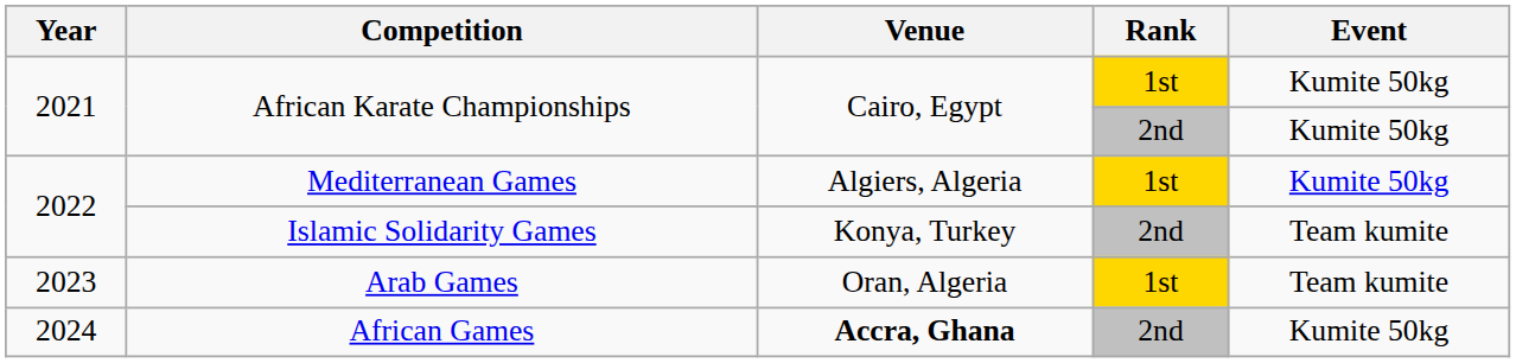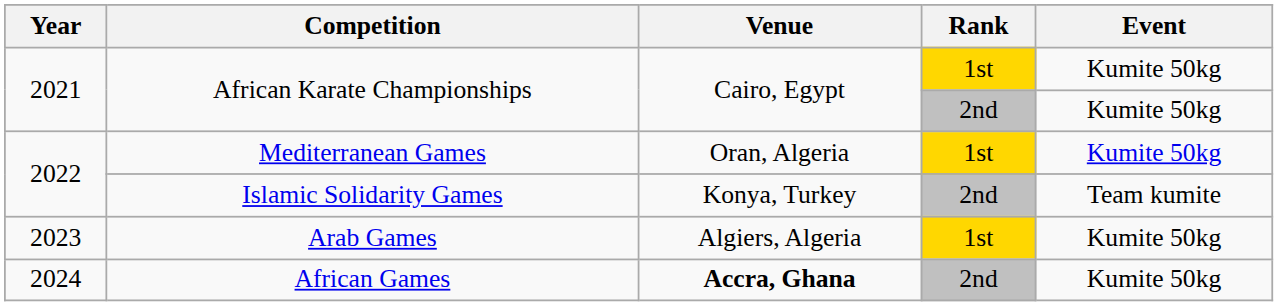 <table class="wikitable sortable" width=45% style="font-size:90%; text-align:center;">
 <tr>
 <th>Year</th>
 <th>Competition</th>
 <th>Venue</th>
 <th>Rank</th>
 <th>Event</th>
 </tr>
 <tr>
 <td rowspan=2>2021</td>
 <td rowspan=2>African Karate Championships</td>
 <td rowspan=2>Cairo, Egypt</td>
 <td bgcolor="gold">1st</td>
 <td>Kumite 50kg</td>
 </tr>
 <tr>
 <td bgcolor="silver">2nd</td>
 <td>Kumite 50kg</td>
 </tr>
 <tr>
 <td rowspan=2>2022</td>
 <td><a href='#'>Mediterranean Games</a></td>
-<td>Algiers, Algeria</td>
+<td>Oran, Algeria</td>
 <td bgcolor="gold">1st</td>
 <td><a href='#'>Kumite 50kg</a></td>
 </tr>
 <tr>
 <td><a href='#'>Islamic Solidarity Games</a></td>
 <td>Konya, Turkey</td>
 <td bgcolor="silver">2nd</td>
 <td>Team kumite</td>
 </tr>
 <tr>
 <td>2023</td>
 <td><a href='#'>Arab Games</a></td>
-<td>Oran, Algeria</td>
+<td>Algiers, Algeria</td>
 <td bgcolor="gold">1st</td>
-<td>Team kumite</td>
+<td>Kumite 50kg</td>
 </tr>
 <tr>
 <td>2024</td>
 <td><a href='#'>African Games</a></td>
 <td><strong>Accra, Ghana</strong></td>
 <td bgcolor="silver">2nd</td>
 <td>Kumite 50kg</td>
 </tr>
 </table>
